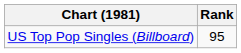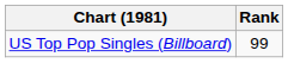 <table class="wikitable">
 <tr>
 <th>Chart (1981)</th>
 <th>Rank</th>
 </tr>
 <tr>
 <td><a href='#'>US Top Pop Singles (<em>Billboard</em>)</a></td>
-<td align="center">95</td>
+<td align="center">99</td>
 </tr>
 </table>
